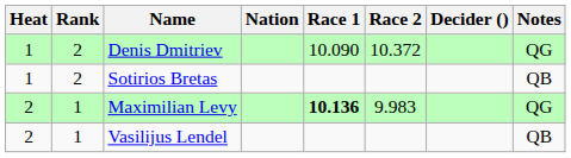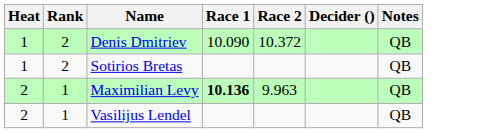 <table class="wikitable sortable" style="text-align:center">
 <tr>
 <th>Heat</th>
 <th>Rank</th>
 <th>Name</th>
-<th>Nation</th>
 <th>Race 1</th>
 <th>Race 2</th>
 <th>Decider ()</th>
 <th>Notes</th>
 </tr>
 <tr bgcolor=bbffbb>
 <td>1</td>
 <td>2</td>
 <td align=left><a href='#'>Denis Dmitriev</a></td>
-<td align=left></td>
 <td>10.090</td>
 <td>10.372</td>
 <td></td>
-<td>QG</td>
+<td>QB</td>
 </tr>
 <tr>
 <td>1</td>
 <td>2</td>
 <td align=left><a href='#'>Sotirios Bretas</a></td>
-<td align=left></td>
 <td></td>
 <td></td>
 <td></td>
 <td>QB</td>
 </tr>
 <tr bgcolor=bbffbb>
 <td>2</td>
 <td>1</td>
 <td align=left><a href='#'>Maximilian Levy</a></td>
-<td align=left></td>
 <td><strong>10.136</strong></td>
-<td>9.983</td>
+<td>9.963</td>
 <td></td>
-<td>QG</td>
+<td>QB</td>
 </tr>
 <tr>
 <td>2</td>
 <td>1</td>
 <td align=left><a href='#'>Vasilijus Lendel</a></td>
-<td align=left></td>
 <td></td>
 <td></td>
 <td></td>
 <td>QB</td>
 </tr>
 </table>
